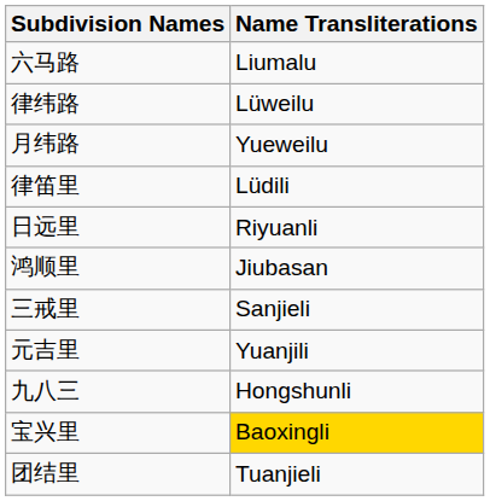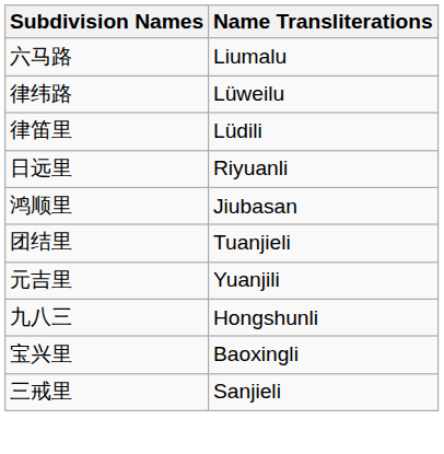 <table class="wikitable sortable">
 <tr>
 <th>Subdivision Names</th>
 <th>Name Transliterations</th>
 </tr>
 <tr>
 <td>六马路</td>
 <td>Liumalu</td>
 </tr>
 <tr>
 <td>律纬路</td>
 <td>Lüweilu</td>
 </tr>
 <tr>
-<td>月纬路</td>
-<td>Yueweilu</td>
-</tr>
-<tr>
 <td>律笛里</td>
 <td>Lüdili</td>
 </tr>
 <tr>
 <td>日远里</td>
 <td>Riyuanli</td>
 </tr>
 <tr>
 <td>鸿顺里</td>
 <td>Jiubasan</td>
 </tr>
 <tr>
-<td>三戒里</td>
-<td>Sanjieli</td>
+<td>团结里</td>
+<td>Tuanjieli</td>
 </tr>
 <tr>
 <td>元吉里</td>
 <td>Yuanjili</td>
 </tr>
 <tr>
 <td>九八三</td>
 <td>Hongshunli</td>
 </tr>
 <tr>
 <td>宝兴里</td>
-<td style="background: gold;">Baoxingli</td>
+<td>Baoxingli</td>
 </tr>
 <tr>
-<td>团结里</td>
-<td>Tuanjieli</td>
+<td>三戒里</td>
+<td>Sanjieli</td>
 </tr>
 </table>
